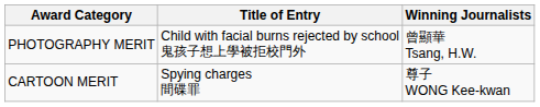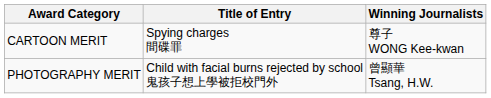 <table class="wikitable">
 <tr>
 <th>Award Category</th>
 <th>Title of Entry</th>
 <th>Winning Journalists</th>
 </tr>
 <tr>
+<td>CARTOON MERIT</td>
+<td>Spying charges<br>間碟罪</td>
+<td>尊子<br>WONG Kee-kwan</td>
+</tr>
+<tr>
 <td>PHOTOGRAPHY MERIT</td>
 <td>Child with facial burns rejected by school<br>鬼孩子想上學被拒校門外</td>
 <td>曾顯華<br>Tsang, H.W.</td>
 </tr>
-<tr>
-<td>CARTOON MERIT</td>
-<td>Spying charges<br>間碟罪</td>
-<td>尊子<br>WONG Kee-kwan</td>
-</tr>
 </table>
